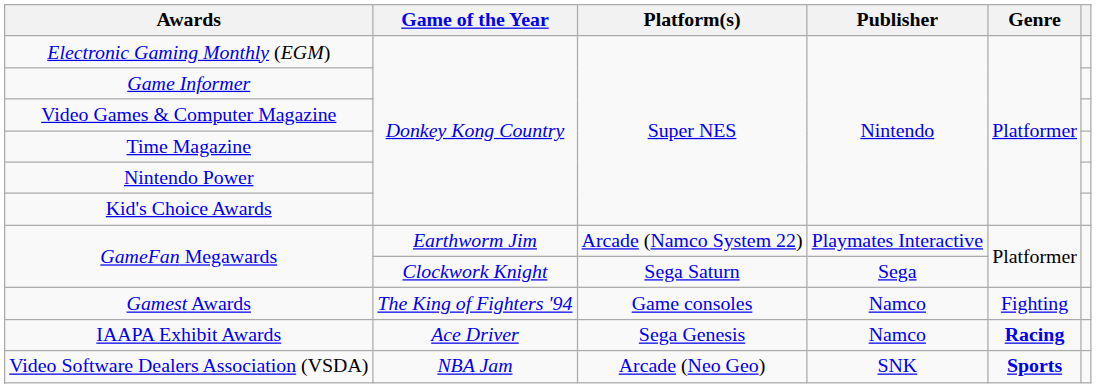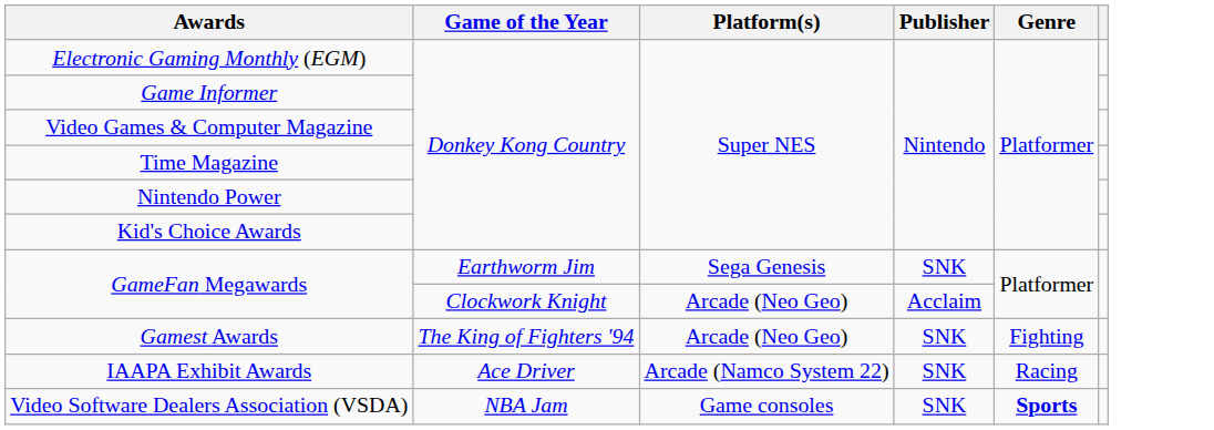 <table class="wikitable sortable" style="text-align:center;">
 <tr>
 <th>Awards</th>
 <th><a href='#'>Game of the Year</a></th>
 <th>Platform(s)</th>
 <th>Publisher</th>
 <th>Genre</th>
 <th class="unsortable"></th>
 </tr>
 <tr>
 <td><em><a href='#'>Electronic Gaming Monthly</a></em> (<em>EGM</em>)</td>
 <td rowspan="6"><em><a href='#'>Donkey Kong Country</a></em></td>
 <td rowspan="6"><a href='#'>Super NES</a></td>
 <td rowspan="6"><a href='#'>Nintendo</a></td>
 <td rowspan="6"><a href='#'>Platformer</a></td>
 <td></td>
 </tr>
 <tr>
 <td><em><a href='#'>Game Informer</a></em></td>
 <td></td>
 </tr>
 <tr>
 <td><a href='#'>Video Games & Computer Magazine</a></td>
 <td></td>
 </tr>
 <tr>
 <td><a href='#'>Time Magazine</a></td>
 <td></td>
 </tr>
 <tr>
 <td><a href='#'>Nintendo Power</a></td>
 <td></td>
 </tr>
 <tr>
 <td><a href='#'>Kid's Choice Awards</a></td>
 <td></td>
 </tr>
 <tr>
 <td rowspan="2"><a href='#'><em>GameFan</em> Megawards</a></td>
 <td><a href='#'><em>Earthworm Jim</em></a></td>
-<td><a href='#'>Arcade</a> (<a href='#'>Namco System 22</a>)</td>
-<td><a href='#'>Playmates Interactive</a></td>
+<td><a href='#'>Sega Genesis</a></td>
+<td><a href='#'>SNK</a></td>
 <td rowspan="2">Platformer</td>
 <td rowspan="2"></td>
 </tr>
 <tr>
 <td><em><a href='#'>Clockwork Knight</a></em></td>
-<td><a href='#'>Sega Saturn</a></td>
-<td><a href='#'>Sega</a></td>
+<td><a href='#'>Arcade</a> (<a href='#'>Neo Geo</a>)</td>
+<td><a href='#'>Acclaim</a></td>
 </tr>
 <tr>
 <td><a href='#'><em>Gamest</em> Awards</a></td>
 <td><em><a href='#'>The King of Fighters '94</a></em></td>
-<td><a href='#'>Game consoles</a></td>
-<td><a href='#'>Namco</a></td>
+<td><a href='#'>Arcade</a> (<a href='#'>Neo Geo</a>)</td>
+<td><a href='#'>SNK</a></td>
 <td><a href='#'>Fighting</a></td>
 <td></td>
 </tr>
 <tr>
 <td><a href='#'>IAAPA Exhibit Awards</a></td>
 <td><em><a href='#'>Ace Driver</a></em></td>
-<td><a href='#'>Sega Genesis</a></td>
-<td><a href='#'>Namco</a></td>
-<td><strong><a href='#'>Racing</a></strong></td>
+<td><a href='#'>Arcade</a> (<a href='#'>Namco System 22</a>)</td>
+<td><a href='#'>SNK</a></td>
+<td><a href='#'>Racing</a></td>
 <td></td>
 </tr>
 <tr>
 <td><a href='#'>Video Software Dealers Association</a> (VSDA)</td>
 <td><em><a href='#'>NBA Jam</a></em></td>
-<td><a href='#'>Arcade</a> (<a href='#'>Neo Geo</a>)</td>
+<td><a href='#'>Game consoles</a></td>
 <td><a href='#'>SNK</a></td>
 <td><strong><a href='#'>Sports</a></strong></td>
 <td></td>
 </tr>
 </table>
